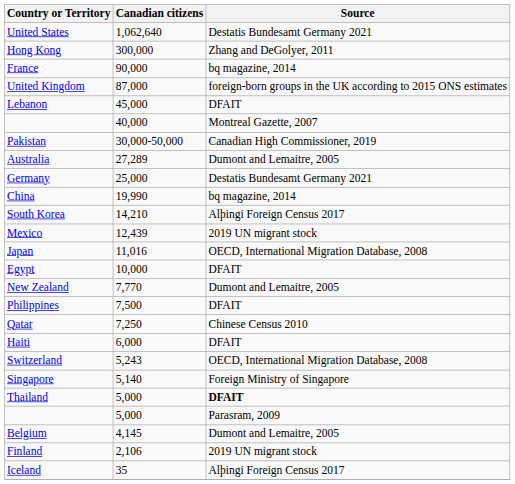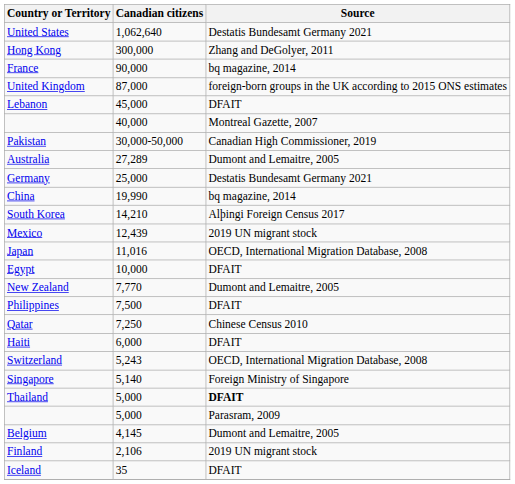 <table class="wikitable">
 <tr>
 <th>Country or Territory</th>
 <th>Canadian citizens</th>
 <th>Source</th>
 </tr>
 <tr>
 <td><a href='#'>United States</a></td>
 <td>1,062,640</td>
 <td>Destatis Bundesamt Germany 2021</td>
 </tr>
 <tr>
 <td><a href='#'>Hong Kong</a></td>
 <td>300,000</td>
 <td>Zhang and DeGolyer, 2011</td>
 </tr>
 <tr>
 <td><a href='#'>France</a></td>
 <td>90,000</td>
 <td>bq magazine, 2014 </td>
 </tr>
 <tr>
 <td><a href='#'>United Kingdom</a></td>
 <td>87,000</td>
 <td>foreign-born groups in the UK according to 2015 ONS estimates</td>
 </tr>
 <tr>
 <td><a href='#'>Lebanon</a></td>
 <td>45,000</td>
 <td>DFAIT</td>
 </tr>
 <tr>
 <td></td>
 <td>40,000</td>
 <td>Montreal Gazette, 2007</td>
 </tr>
 <tr>
 <td><a href='#'>Pakistan</a></td>
 <td>30,000-50,000</td>
 <td>Canadian High Commissioner, 2019</td>
 </tr>
 <tr>
 <td><a href='#'>Australia</a></td>
 <td>27,289</td>
 <td>Dumont and Lemaitre, 2005</td>
 </tr>
 <tr>
 <td><a href='#'>Germany</a></td>
 <td>25,000</td>
 <td>Destatis Bundesamt Germany 2021</td>
 </tr>
 <tr>
 <td><a href='#'>China</a></td>
 <td>19,990</td>
 <td>bq magazine, 2014 </td>
 </tr>
 <tr>
 <td><a href='#'>South Korea</a></td>
 <td>14,210</td>
 <td>Alþingi Foreign Census 2017</td>
 </tr>
 <tr>
 <td><a href='#'>Mexico</a></td>
 <td>12,439</td>
 <td>2019 UN migrant stock</td>
 </tr>
 <tr>
 <td><a href='#'>Japan</a></td>
 <td>11,016</td>
 <td>OECD, International Migration Database, 2008</td>
 </tr>
 <tr>
 <td><a href='#'>Egypt</a></td>
 <td>10,000</td>
 <td>DFAIT</td>
 </tr>
 <tr>
 <td><a href='#'>New Zealand</a></td>
 <td>7,770</td>
 <td>Dumont and Lemaitre, 2005</td>
 </tr>
 <tr>
 <td><a href='#'>Philippines</a></td>
 <td>7,500</td>
 <td>DFAIT</td>
 </tr>
 <tr>
 <td><a href='#'>Qatar</a></td>
 <td>7,250</td>
 <td>Chinese Census 2010</td>
 </tr>
 <tr>
 <td><a href='#'>Haiti</a></td>
 <td>6,000</td>
 <td>DFAIT</td>
 </tr>
 <tr>
 <td><a href='#'>Switzerland</a></td>
 <td>5,243</td>
 <td>OECD, International Migration Database, 2008</td>
 </tr>
 <tr>
 <td><a href='#'>Singapore</a></td>
 <td>5,140</td>
 <td>Foreign Ministry of Singapore</td>
 </tr>
 <tr>
 <td><a href='#'>Thailand</a></td>
 <td>5,000</td>
 <td><strong>DFAIT</strong></td>
 </tr>
 <tr>
 <td></td>
 <td>5,000</td>
 <td>Parasram, 2009</td>
 </tr>
 <tr>
 <td><a href='#'>Belgium</a></td>
 <td>4,145</td>
 <td>Dumont and Lemaitre, 2005</td>
 </tr>
 <tr>
 <td><a href='#'>Finland</a></td>
 <td>2,106</td>
 <td>2019 UN migrant stock</td>
 </tr>
 <tr>
 <td><a href='#'>Iceland</a></td>
 <td>35</td>
-<td>Alþingi Foreign Census 2017</td>
+<td>DFAIT</td>
 </tr>
 <tr>
 </tr>
 </table>
